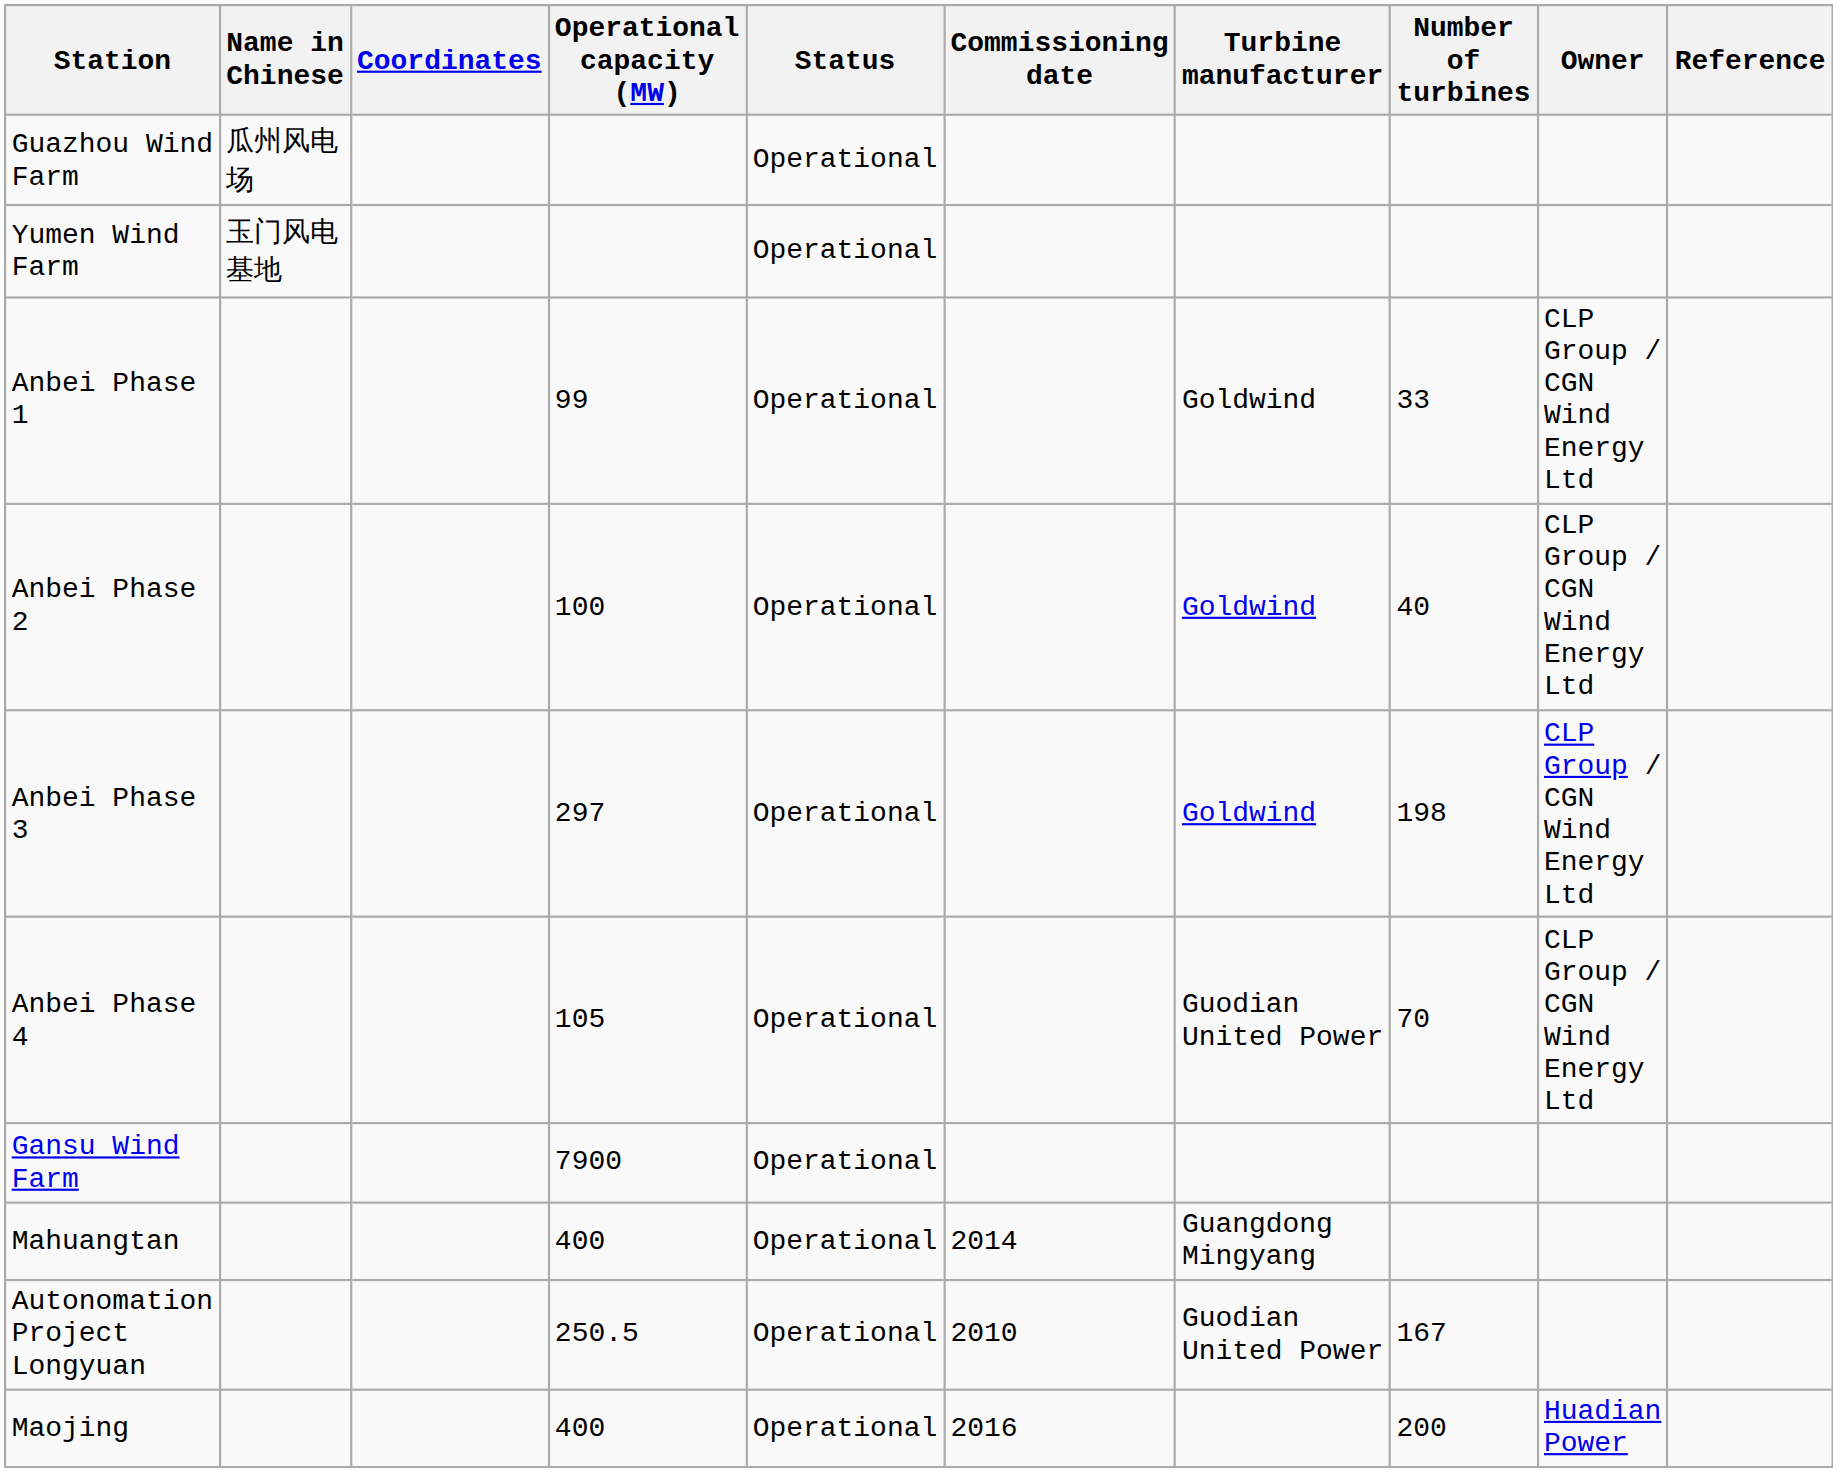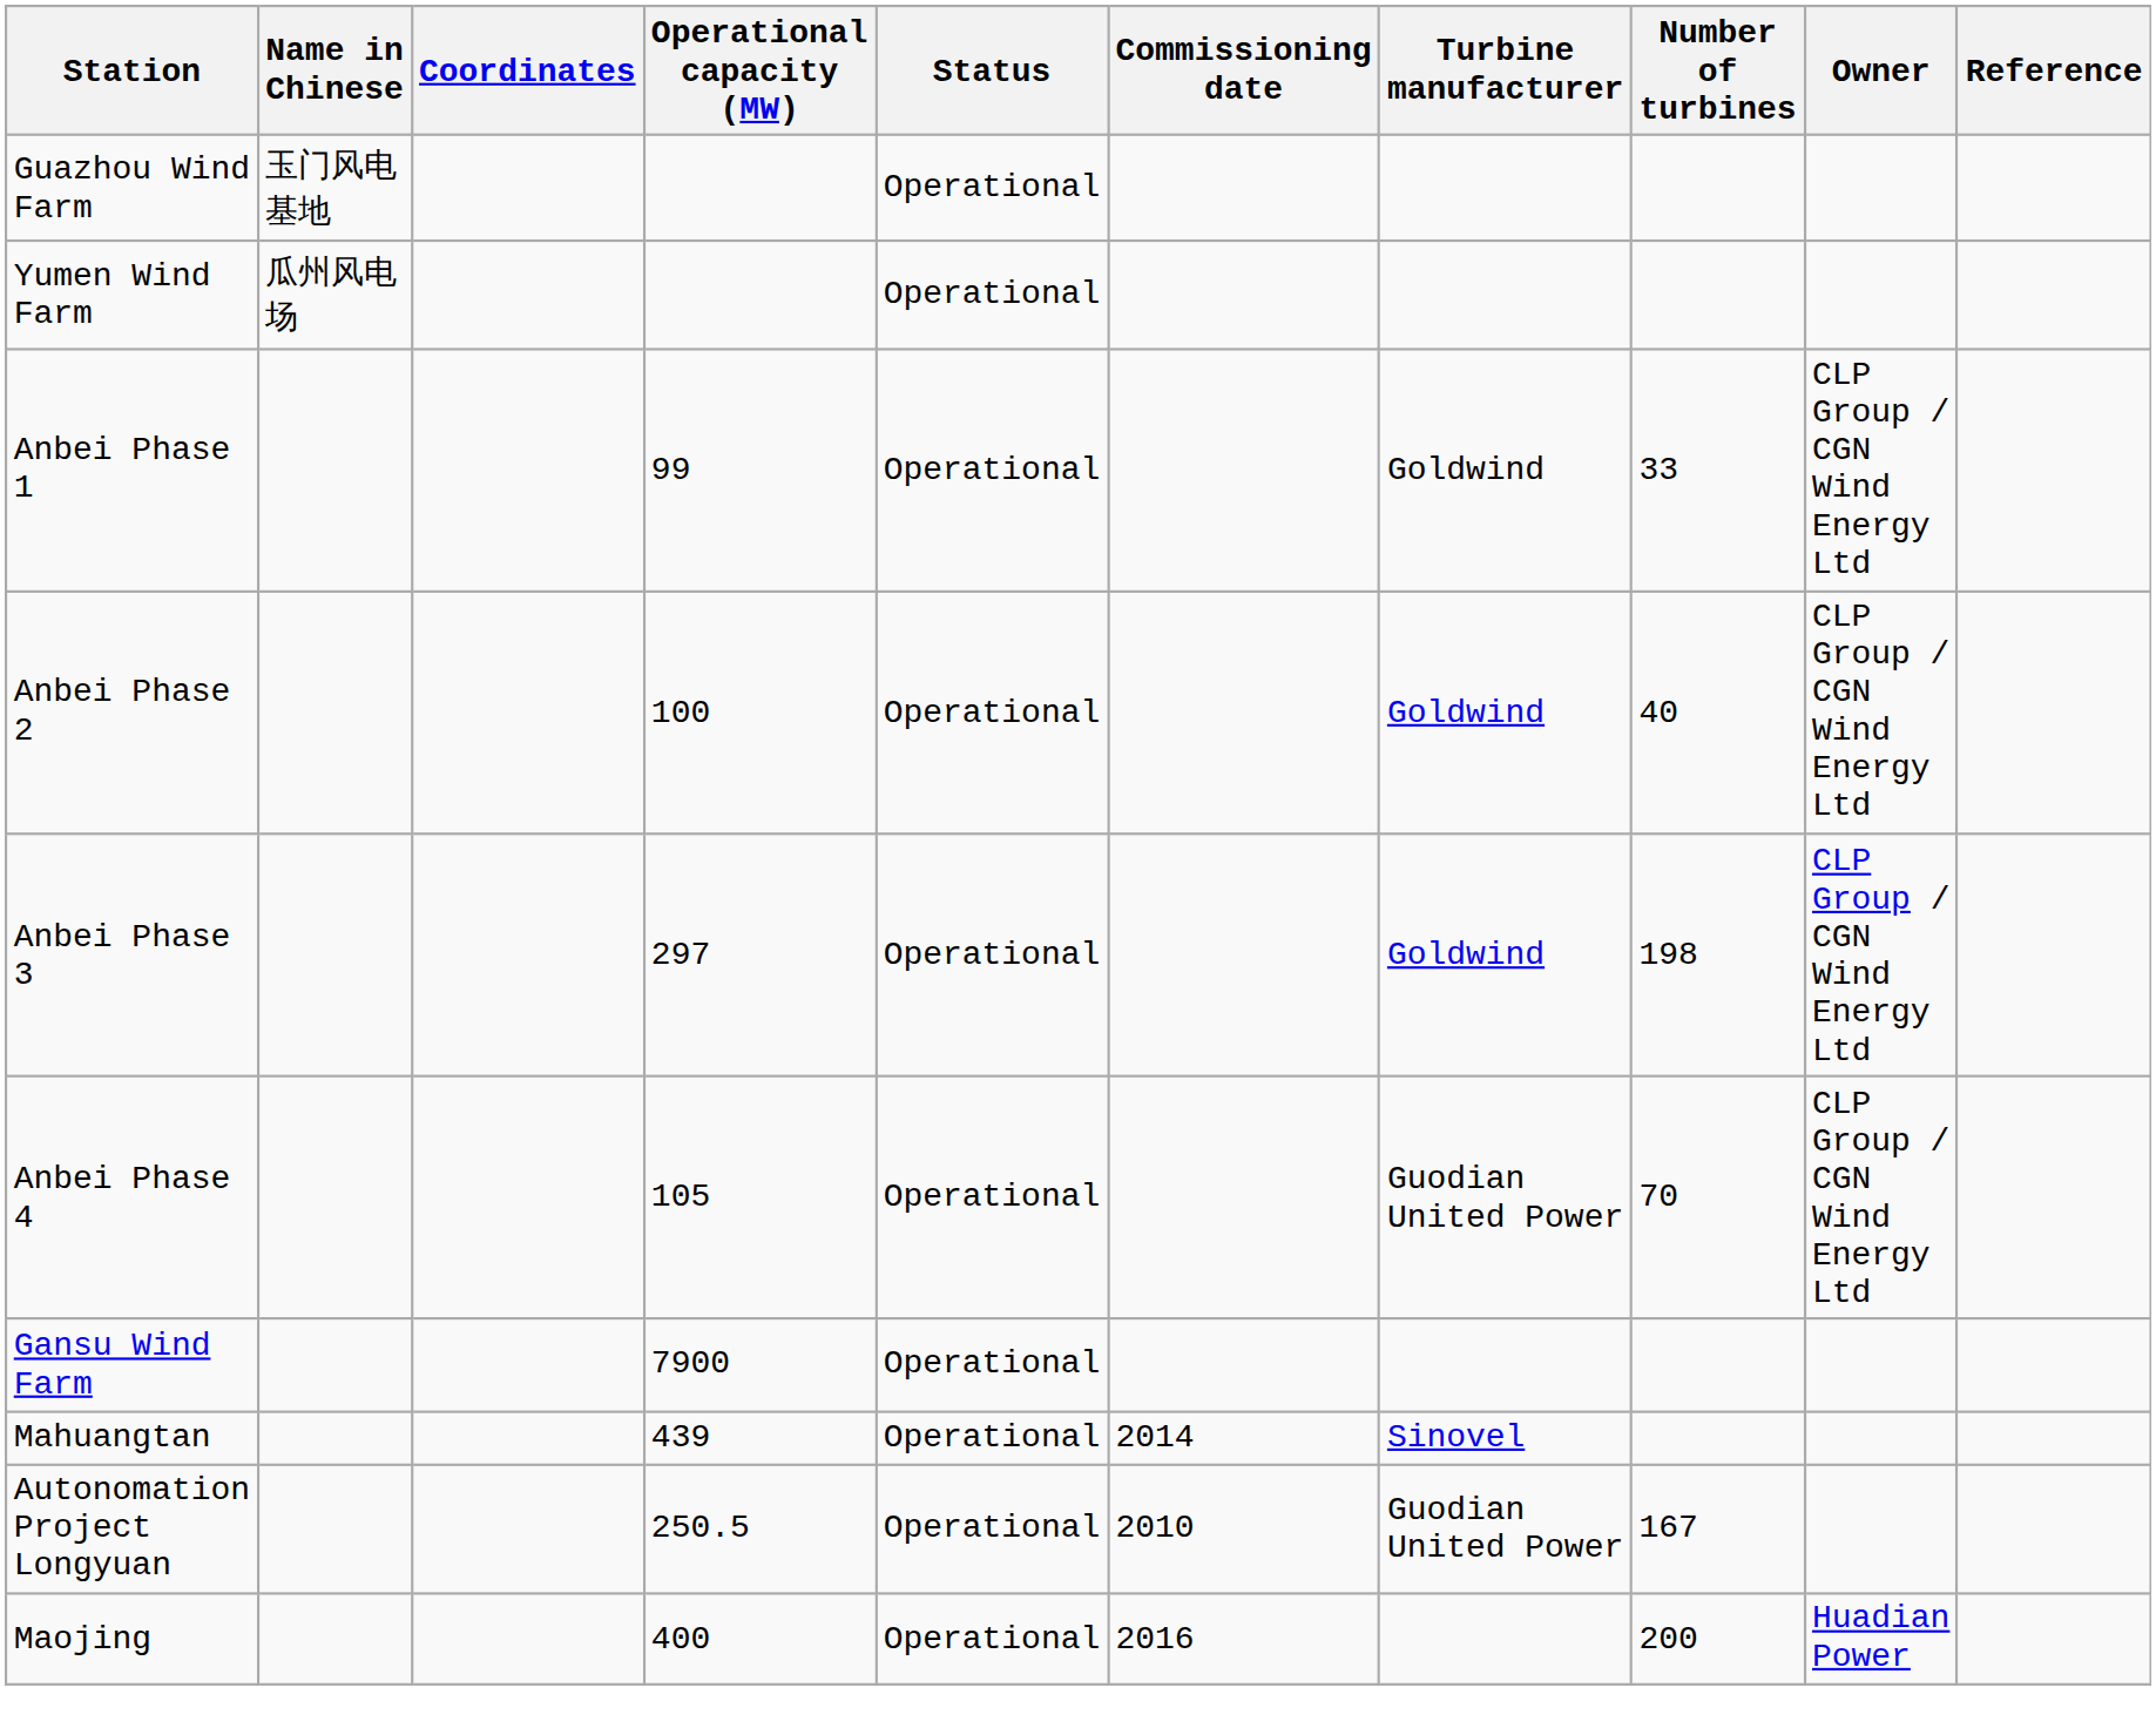 <table class="wikitable">
 <tr>
 <th>Station</th>
 <th>Name in Chinese</th>
 <th><a href='#'>Coordinates</a></th>
 <th>Operational capacity (<a href='#'>MW</a>)</th>
 <th>Status</th>
 <th>Commissioning date</th>
 <th>Turbine manufacturer</th>
 <th>Number of turbines</th>
 <th>Owner</th>
 <th>Reference</th>
 </tr>
 <tr>
 <td>Guazhou Wind Farm</td>
-<td>瓜州风电场</td>
+<td>玉门风电基地</td>
 <td></td>
 <td></td>
 <td>Operational</td>
 <td></td>
 <td></td>
 <td></td>
 <td></td>
 <td></td>
 </tr>
 <tr>
 <td>Yumen Wind Farm</td>
-<td>玉门风电基地</td>
+<td>瓜州风电场</td>
 <td></td>
 <td></td>
 <td>Operational</td>
 <td></td>
 <td></td>
 <td></td>
 <td></td>
 <td></td>
 </tr>
 <tr>
 <td>Anbei Phase 1</td>
 <td></td>
 <td></td>
 <td>99</td>
 <td>Operational</td>
 <td></td>
 <td>Goldwind</td>
 <td>33</td>
 <td>CLP Group / CGN Wind Energy Ltd</td>
 <td></td>
 </tr>
 <tr>
 <td>Anbei Phase 2</td>
 <td></td>
 <td></td>
 <td>100</td>
 <td>Operational</td>
 <td></td>
 <td><a href='#'>Goldwind</a></td>
 <td>40</td>
 <td>CLP Group / CGN Wind Energy Ltd</td>
 <td></td>
 </tr>
 <tr>
 <td>Anbei Phase 3</td>
 <td></td>
 <td></td>
 <td>297</td>
 <td>Operational</td>
 <td></td>
 <td><a href='#'>Goldwind</a></td>
 <td>198</td>
 <td><a href='#'>CLP Group</a> / CGN Wind Energy Ltd</td>
 <td></td>
 </tr>
 <tr>
 <td>Anbei Phase 4</td>
 <td></td>
 <td></td>
 <td>105</td>
 <td>Operational</td>
 <td></td>
 <td>Guodian United Power</td>
 <td>70</td>
 <td>CLP Group / CGN Wind Energy Ltd</td>
 <td></td>
 </tr>
 <tr>
 <td><a href='#'>Gansu Wind Farm</a></td>
 <td></td>
 <td></td>
 <td>7900</td>
 <td>Operational</td>
 <td></td>
 <td></td>
 <td></td>
 <td></td>
 <td></td>
 </tr>
 <tr>
 <td>Mahuangtan</td>
 <td></td>
 <td></td>
-<td>400</td>
+<td>439</td>
 <td>Operational</td>
 <td>2014</td>
-<td>Guangdong Mingyang</td>
+<td><a href='#'>Sinovel</a></td>
 <td></td>
 <td></td>
 <td></td>
 </tr>
 <tr>
 <td>Autonomation Project Longyuan</td>
 <td></td>
 <td></td>
 <td>250.5</td>
 <td>Operational</td>
 <td>2010</td>
 <td>Guodian United Power</td>
 <td>167</td>
 <td></td>
 <td></td>
 </tr>
 <tr>
 <td>Maojing</td>
 <td></td>
 <td></td>
 <td>400</td>
 <td>Operational</td>
 <td>2016</td>
 <td></td>
 <td>200</td>
 <td><a href='#'>Huadian Power</a></td>
 <td></td>
 </tr>
 </table>
